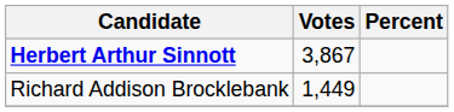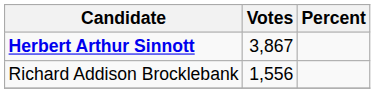 <table class="wikitable">
 <tr>
 <th>Candidate</th>
 <th>Votes</th>
 <th>Percent</th>
 </tr>
 <tr>
 <td style="font-weight:bold;"><a href='#'>Herbert Arthur Sinnott</a></td>
 <td style="text-align:right;">3,867</td>
 <td style="text-align:right;"></td>
 </tr>
 <tr>
 <td>Richard Addison Brocklebank</td>
-<td style="text-align:right;">1,449</td>
+<td style="text-align:right;">1,556</td>
 <td style="text-align:right;"></td>
 </tr>
 <tr>
 </tr>
 </table>
